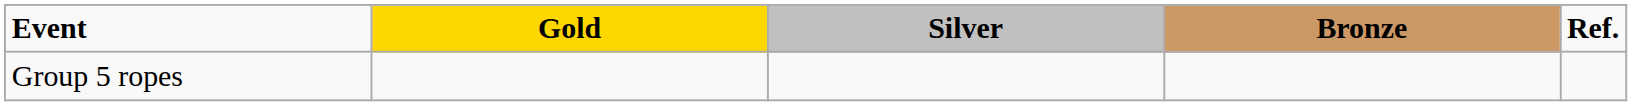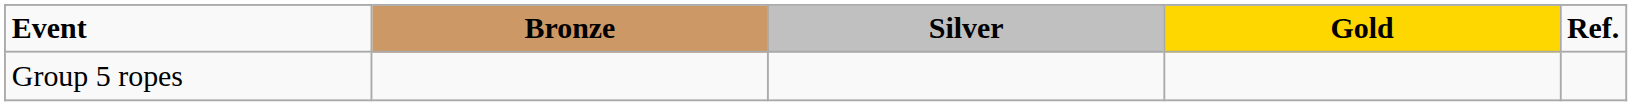 <table class="wikitable">
 <tr>
 <td style="width:12em;"><strong>Event</strong></td>
+<td style="text-align:center; background:#c96; width:13em;"><strong>Bronze</strong></td>
+<td style="text-align:center; background:silver; width:13em;"><strong>Silver</strong></td>
 <td style="text-align:center; background:gold; width:13em;"><strong>Gold</strong></td>
-<td style="text-align:center; background:silver; width:13em;"><strong>Silver</strong></td>
-<td style="text-align:center; background:#c96; width:13em;"><strong>Bronze</strong></td>
 <td style="width:1em;"><strong>Ref.</strong></td>
 </tr>
 <tr>
 <td>Group 5 ropes</td>
 <td></td>
 <td></td>
 <td></td>
 <td></td>
 </tr>
 </table>
